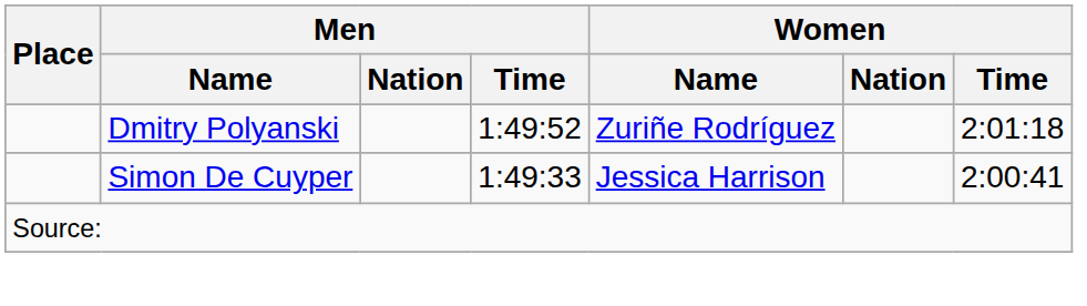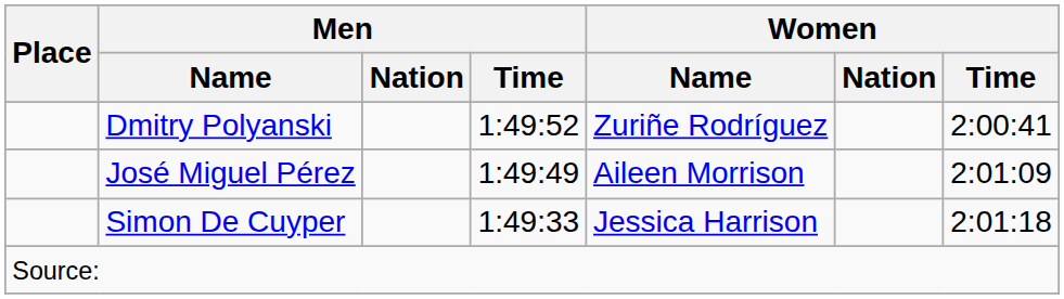 <table class="wikitable">
 <tr>
 <th rowspan="2">Place</th>
 <th colspan="3">Men</th>
 <th colspan="3">Women</th>
 </tr>
 <tr>
 <th>Name</th>
 <th>Nation</th>
 <th>Time</th>
 <th>Name</th>
 <th>Nation</th>
 <th>Time</th>
 </tr>
 <tr>
 <td align="center"></td>
 <td><a href='#'>Dmitry Polyanski</a></td>
 <td></td>
 <td>1:49:52</td>
 <td><a href='#'>Zuriñe Rodríguez</a></td>
 <td></td>
-<td>2:01:18</td>
+<td>2:00:41</td>
+</tr>
+<tr>
+<td align="center"></td>
+<td><a href='#'>José Miguel Pérez</a></td>
+<td></td>
+<td>1:49:49</td>
+<td><a href='#'>Aileen Morrison</a></td>
+<td></td>
+<td>2:01:09</td>
 </tr>
 <tr>
 <td align="center"></td>
 <td><a href='#'>Simon De Cuyper</a></td>
 <td></td>
 <td>1:49:33</td>
 <td><a href='#'>Jessica Harrison</a></td>
 <td></td>
-<td>2:00:41</td>
+<td>2:01:18</td>
 </tr>
 <tr>
 <td colspan="7"><small>Source:</small></td>
 </tr>
 </table>
